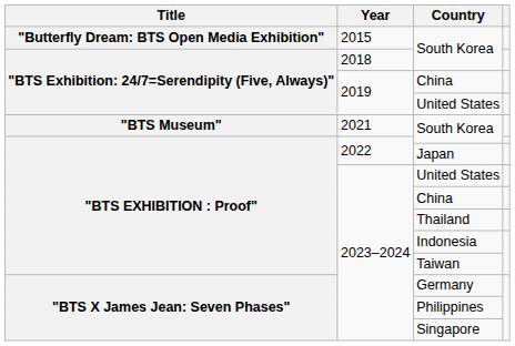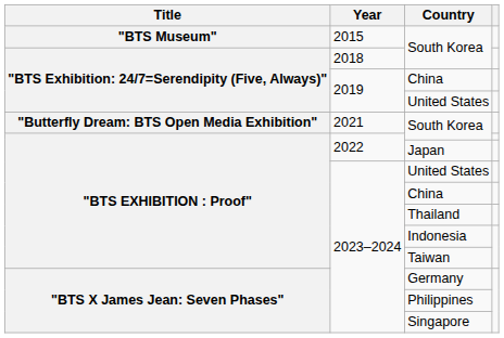 <table class="wikitable sortable plainrowheaders" style="text-align:left;">
 <tr>
 <th scope="col">Title</th>
 <th scope="col">Year</th>
 <th scope="col">Country</th>
 <th scope="col"></th>
 </tr>
 <tr>
-<th scope="row">"Butterfly Dream: BTS Open Media Exhibition"</th>
+<th scope="row">"BTS Museum"</th>
 <td>2015</td>
 <td rowspan="2">South Korea</td>
 <td style="text-align:center"></td>
 </tr>
 <tr>
 <th scope="row" rowspan="3">"BTS Exhibition: 24/7=Serendipity (Five, Always)"</th>
 <td>2018</td>
 <td style="text-align:center"></td>
 </tr>
 <tr>
 <td rowspan="2">2019</td>
 <td>China</td>
 <td style="text-align:center"></td>
 </tr>
 <tr>
 <td>United States</td>
 <td style="text-align:center"></td>
 </tr>
 <tr>
-<th scope="row">"BTS Museum"</th>
+<th scope="row">"Butterfly Dream: BTS Open Media Exhibition"</th>
 <td>2021</td>
 <td rowspan="2">South Korea</td>
 <td style="text-align:center"></td>
 </tr>
 <tr>
 <th rowspan="7" scope="row">"BTS EXHIBITION : Proof"</th>
 <td rowspan="2">2022</td>
 <td style="text-align:center"></td>
 </tr>
 <tr>
 <td>Japan</td>
 <td style="text-align:center"></td>
 </tr>
 <tr>
 <td rowspan="8">2023–2024</td>
 <td>United States</td>
 <td style="text-align:center"></td>
 </tr>
 <tr>
 <td>China</td>
 <td style="text-align:center"></td>
 </tr>
 <tr>
 <td>Thailand</td>
 <td style="text-align:center"></td>
 </tr>
 <tr>
 <td>Indonesia</td>
 <td rowspan="2" style="text-align:center"></td>
 </tr>
 <tr>
 <td>Taiwan</td>
 </tr>
 <tr>
 <th rowspan="3" scope="row">"BTS X James Jean: Seven Phases"</th>
 <td>Germany</td>
 <td rowspan="3" style="text-align:center"></td>
 </tr>
 <tr>
 <td>Philippines</td>
 </tr>
 <tr>
 <td>Singapore</td>
 </tr>
 </table>
